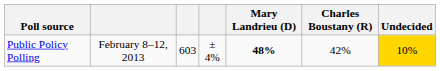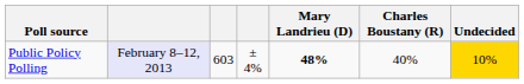 <table class="wikitable" style="text-align:center">
 <tr valign= bottom>
 <th>Poll source</th>
 <th></th>
 <th></th>
 <th></th>
 <th style="width:100px;">Mary<br>Landrieu (D)</th>
 <th style="width:100px;">Charles<br>Boustany (R)</th>
 <th>Undecided</th>
 </tr>
 <tr>
 <td align=left><a href='#'>Public Policy Polling</a></td>
-<td>February 8–12, 2013</td>
+<td style="background: lavender;">February 8–12, 2013</td>
 <td>603</td>
 <td>± 4%</td>
 <td><strong>48%</strong></td>
-<td>42%</td>
+<td>40%</td>
 <td style="background: gold;">10%</td>
 </tr>
 </table>
